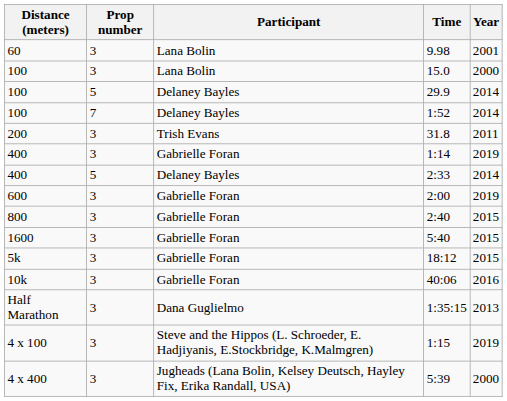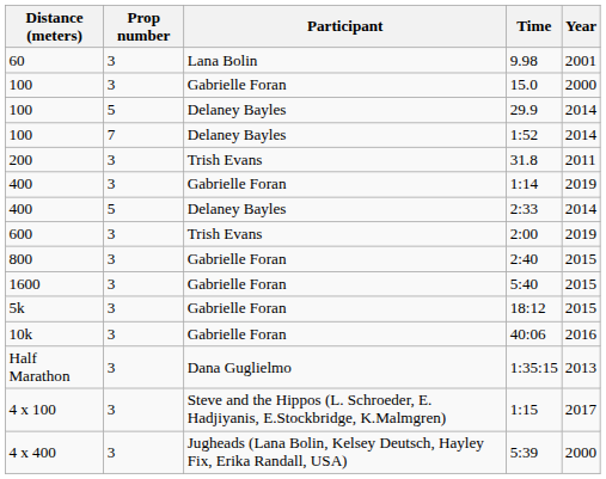 <table class="wikitable">
 <tr>
 <th>Distance (meters)</th>
 <th>Prop number</th>
 <th>Participant</th>
 <th>Time</th>
 <th>Year</th>
 </tr>
 <tr>
 <td>60</td>
 <td>3</td>
 <td>Lana Bolin</td>
 <td>9.98</td>
 <td>2001</td>
 </tr>
 <tr>
 <td>100</td>
 <td>3</td>
-<td>Lana Bolin</td>
+<td>Gabrielle Foran</td>
 <td>15.0</td>
 <td>2000</td>
 </tr>
 <tr>
 <td>100</td>
 <td>5</td>
 <td>Delaney Bayles</td>
 <td>29.9</td>
 <td>2014</td>
 </tr>
 <tr>
 <td>100</td>
 <td>7</td>
 <td>Delaney Bayles</td>
 <td>1:52</td>
 <td>2014</td>
 </tr>
 <tr>
 <td>200</td>
 <td>3</td>
 <td>Trish Evans</td>
 <td>31.8</td>
 <td>2011</td>
 </tr>
 <tr>
 <td>400</td>
 <td>3</td>
 <td>Gabrielle Foran</td>
 <td>1:14</td>
 <td>2019</td>
 </tr>
 <tr>
 <td>400</td>
 <td>5</td>
 <td>Delaney Bayles</td>
 <td>2:33</td>
 <td>2014</td>
 </tr>
 <tr>
 <td>600</td>
 <td>3</td>
-<td>Gabrielle Foran</td>
+<td>Trish Evans</td>
 <td>2:00</td>
 <td>2019</td>
 </tr>
 <tr>
 <td>800</td>
 <td>3</td>
 <td>Gabrielle Foran</td>
 <td>2:40</td>
 <td>2015</td>
 </tr>
 <tr>
 <td>1600</td>
 <td>3</td>
 <td>Gabrielle Foran</td>
 <td>5:40</td>
 <td>2015</td>
 </tr>
 <tr>
 <td>5k</td>
 <td>3</td>
 <td>Gabrielle Foran</td>
 <td>18:12</td>
 <td>2015</td>
 </tr>
 <tr>
 <td>10k</td>
 <td>3</td>
 <td>Gabrielle Foran</td>
 <td>40:06</td>
 <td>2016</td>
 </tr>
 <tr>
 <td>Half Marathon</td>
 <td>3</td>
 <td>Dana Guglielmo</td>
 <td>1:35:15</td>
 <td>2013</td>
 </tr>
 <tr>
 <td>4 x 100</td>
 <td>3</td>
 <td>Steve and the Hippos (L. Schroeder, E. Hadjiyanis, E.Stockbridge, K.Malmgren)</td>
 <td>1:15</td>
-<td>2019</td>
+<td>2017</td>
 </tr>
 <tr>
 <td>4 x 400</td>
 <td>3</td>
 <td>Jugheads (Lana Bolin, Kelsey Deutsch, Hayley Fix, Erika Randall, USA)</td>
 <td>5:39</td>
 <td>2000</td>
 </tr>
 </table>
